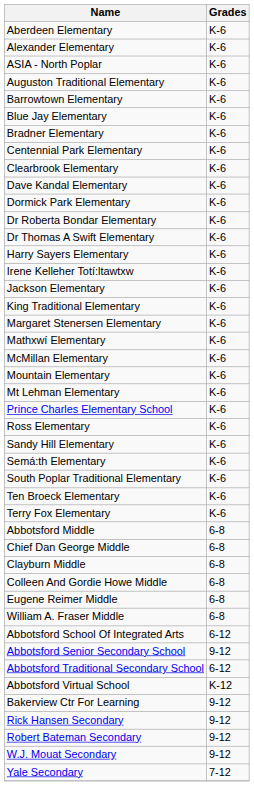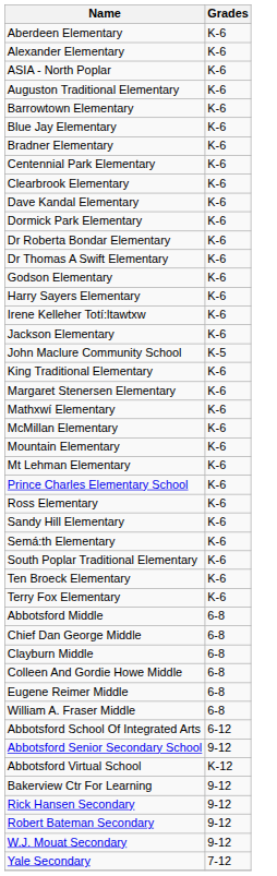 <table class="wikitable sortable">
 <tr>
 <th>Name</th>
 <th>Grades</th>
 </tr>
 <tr>
 <td>Aberdeen Elementary</td>
 <td>K-6</td>
 </tr>
 <tr>
 <td>Alexander Elementary</td>
 <td>K-6</td>
 </tr>
 <tr>
 <td>ASIA - North Poplar</td>
 <td>K-6</td>
 </tr>
 <tr>
 <td>Auguston Traditional Elementary</td>
 <td>K-6</td>
 </tr>
 <tr>
 <td>Barrowtown Elementary</td>
 <td>K-6</td>
 </tr>
 <tr>
 <td>Blue Jay Elementary</td>
 <td>K-6</td>
 </tr>
 <tr>
 <td>Bradner Elementary</td>
 <td>K-6</td>
 </tr>
 <tr>
 <td>Centennial Park Elementary</td>
 <td>K-6</td>
 </tr>
 <tr>
 <td>Clearbrook Elementary</td>
 <td>K-6</td>
 </tr>
 <tr>
 <td>Dave Kandal Elementary</td>
 <td>K-6</td>
 </tr>
 <tr>
 <td>Dormick Park Elementary</td>
 <td>K-6</td>
 </tr>
 <tr>
 <td>Dr Roberta Bondar Elementary</td>
 <td>K-6</td>
 </tr>
 <tr>
 <td>Dr Thomas A Swift Elementary</td>
 <td>K-6</td>
 </tr>
 <tr>
+<td>Godson Elementary</td>
+<td>K-6</td>
+</tr>
+<tr>
 <td>Harry Sayers Elementary</td>
 <td>K-6</td>
 </tr>
 <tr>
 <td>Irene Kelleher Totí:ltawtxw</td>
 <td>K-6</td>
 </tr>
 <tr>
 <td>Jackson Elementary</td>
 <td>K-6</td>
+</tr>
+<tr>
+<td>John Maclure Community School</td>
+<td>K-5</td>
 </tr>
 <tr>
 <td>King Traditional Elementary</td>
 <td>K-6</td>
 </tr>
 <tr>
 <td>Margaret Stenersen Elementary</td>
 <td>K-6</td>
 </tr>
 <tr>
 <td>Mathxwí Elementary</td>
 <td>K-6</td>
 </tr>
 <tr>
 <td>McMillan Elementary</td>
 <td>K-6</td>
 </tr>
 <tr>
 <td>Mountain Elementary</td>
 <td>K-6</td>
 </tr>
 <tr>
 <td>Mt Lehman Elementary</td>
 <td>K-6</td>
 </tr>
 <tr>
 <td><a href='#'>Prince Charles Elementary School</a></td>
 <td>K-6</td>
 </tr>
 <tr>
 <td>Ross Elementary</td>
 <td>K-6</td>
 </tr>
 <tr>
 <td>Sandy Hill Elementary</td>
 <td>K-6</td>
 </tr>
 <tr>
 <td>Semá:th Elementary</td>
 <td>K-6</td>
 </tr>
 <tr>
 <td>South Poplar Traditional Elementary</td>
 <td>K-6</td>
 </tr>
 <tr>
 <td>Ten Broeck Elementary</td>
 <td>K-6</td>
 </tr>
 <tr>
 <td>Terry Fox Elementary</td>
 <td>K-6</td>
 </tr>
 <tr>
 <td>Abbotsford Middle</td>
 <td>6-8</td>
 </tr>
 <tr>
 <td>Chief Dan George Middle</td>
 <td>6-8</td>
 </tr>
 <tr>
 <td>Clayburn Middle</td>
 <td>6-8</td>
 </tr>
 <tr>
 <td>Colleen And Gordie Howe Middle</td>
 <td>6-8</td>
 </tr>
 <tr>
 <td>Eugene Reimer Middle</td>
 <td>6-8</td>
 </tr>
 <tr>
 <td>William A. Fraser Middle</td>
 <td>6-8</td>
 </tr>
 <tr>
 <td>Abbotsford School Of Integrated Arts</td>
 <td>6-12</td>
 </tr>
 <tr>
 <td><a href='#'>Abbotsford Senior Secondary School</a></td>
 <td>9-12</td>
 </tr>
 <tr>
-<td><a href='#'>Abbotsford Traditional Secondary School</a></td>
-<td>6-12</td>
-</tr>
-<tr>
 <td>Abbotsford Virtual School</td>
 <td>K-12</td>
 </tr>
 <tr>
 <td>Bakerview Ctr For Learning</td>
 <td>9-12</td>
 </tr>
 <tr>
 <td><a href='#'>Rick Hansen Secondary</a></td>
 <td>9-12</td>
 </tr>
 <tr>
 <td><a href='#'>Robert Bateman Secondary</a></td>
 <td>9-12</td>
 </tr>
 <tr>
 <td><a href='#'>W.J. Mouat Secondary</a></td>
 <td>9-12</td>
 </tr>
 <tr>
 <td><a href='#'>Yale Secondary</a></td>
 <td>7-12</td>
 </tr>
 <tr>
 </tr>
 </table>
